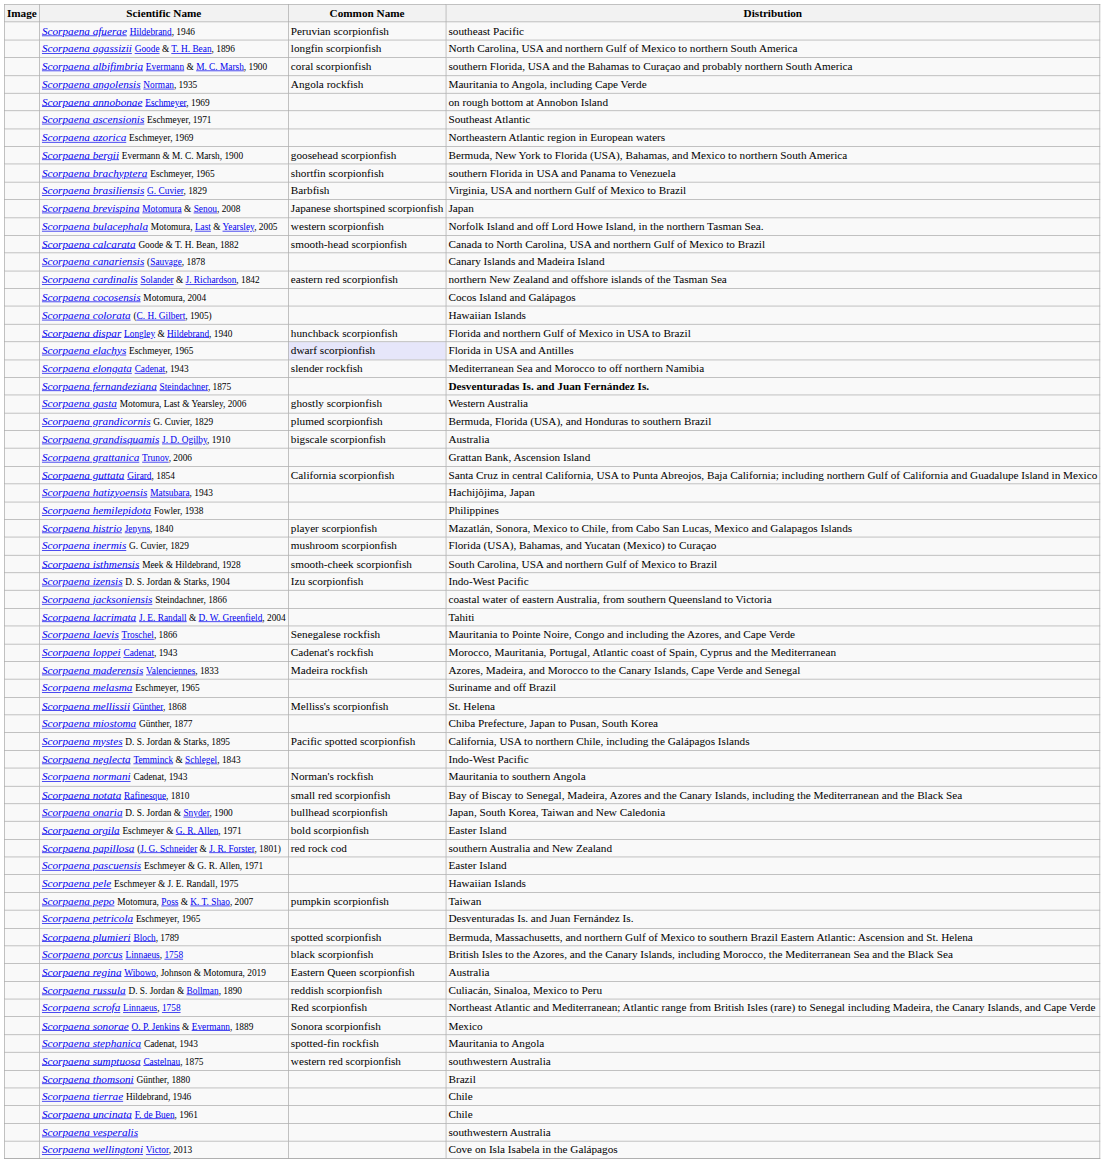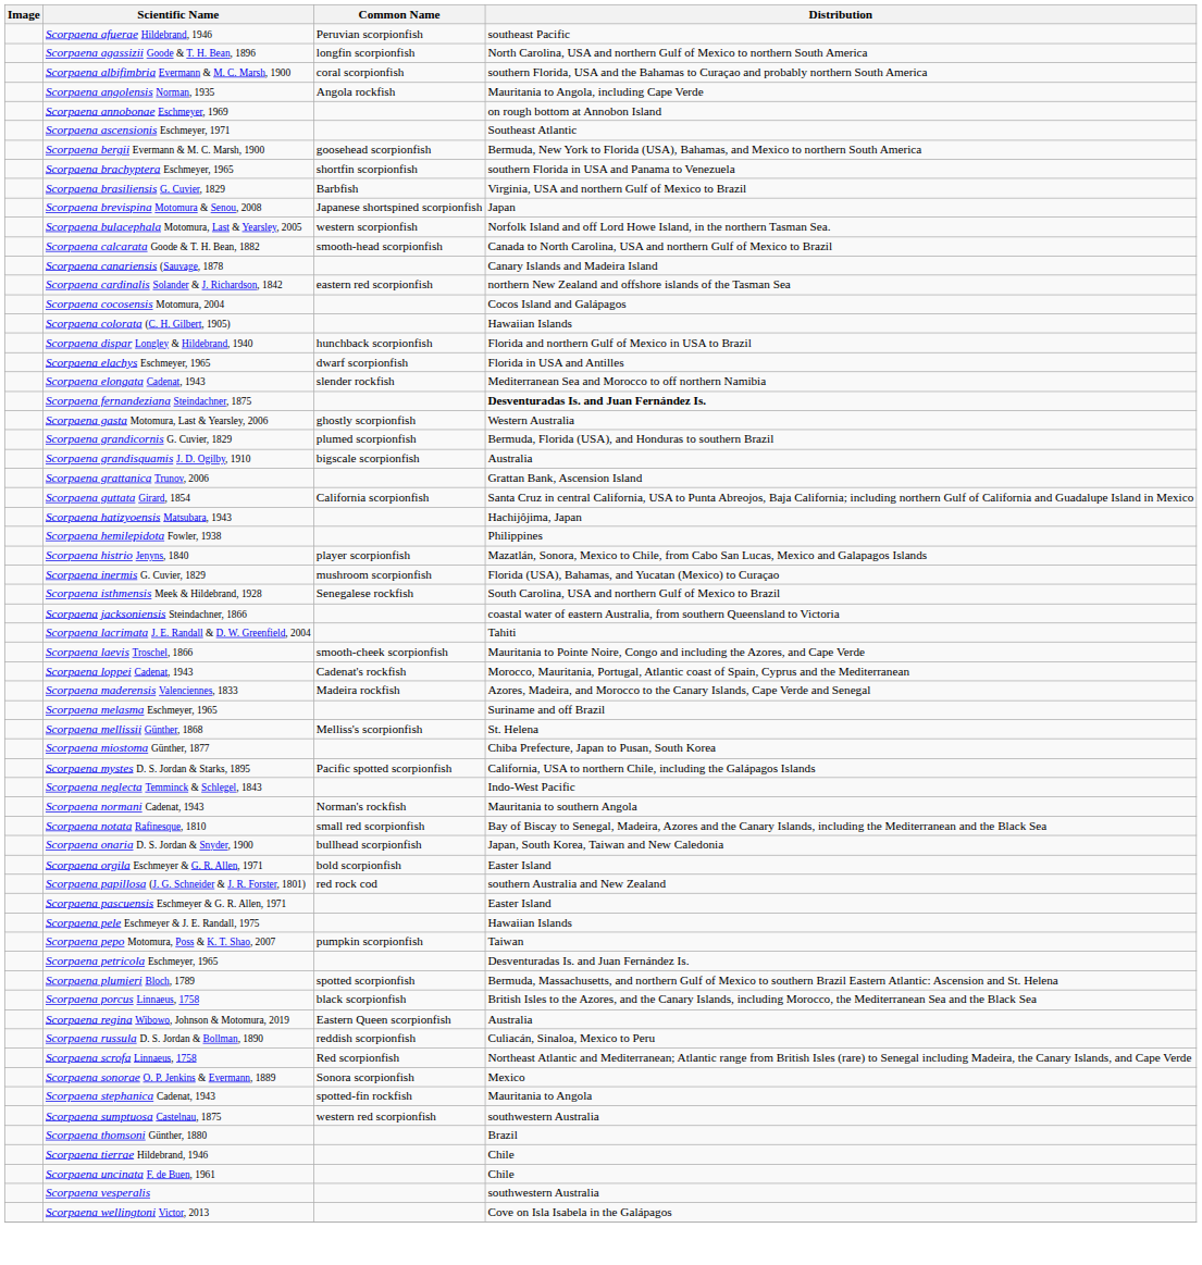 <table class="wikitable">
 <tr>
 <th>Image</th>
 <th>Scientific Name</th>
 <th>Common Name</th>
 <th>Distribution</th>
 </tr>
 <tr>
 <td></td>
 <td><em><a href='#'>Scorpaena afuerae</a></em> <small><a href='#'>Hildebrand</a>, 1946</small></td>
 <td>Peruvian scorpionfish</td>
 <td>southeast Pacific</td>
 </tr>
 <tr>
 <td></td>
 <td><em><a href='#'>Scorpaena agassizii</a></em> <small><a href='#'>Goode</a> & <a href='#'>T. H. Bean</a>, 1896</small></td>
 <td>longfin scorpionfish</td>
 <td>North Carolina, USA and northern Gulf of Mexico to northern South America</td>
 </tr>
 <tr>
 <td></td>
 <td><em><a href='#'>Scorpaena albifimbria</a></em> <small><a href='#'>Evermann</a> & <a href='#'>M. C. Marsh</a>, 1900</small></td>
 <td>coral scorpionfish</td>
 <td>southern Florida, USA and the Bahamas to Curaçao and probably northern South America</td>
 </tr>
 <tr>
 <td></td>
 <td><em><a href='#'>Scorpaena angolensis</a></em> <small><a href='#'>Norman</a>, 1935</small></td>
 <td>Angola rockfish</td>
 <td>Mauritania to Angola, including Cape Verde</td>
 </tr>
 <tr>
 <td></td>
 <td><em><a href='#'>Scorpaena annobonae</a></em> <small><a href='#'>Eschmeyer</a>, 1969</small></td>
 <td></td>
 <td>on rough bottom at Annobon Island</td>
 </tr>
 <tr>
 <td></td>
 <td><em><a href='#'>Scorpaena ascensionis</a></em> <small>Eschmeyer, 1971</small></td>
 <td></td>
 <td>Southeast Atlantic</td>
-</tr>
-<tr>
-<td></td>
-<td><em><a href='#'>Scorpaena azorica</a></em> <small>Eschmeyer, 1969</small></td>
-<td></td>
-<td>Northeastern Atlantic region in European waters</td>
 </tr>
 <tr>
 <td></td>
 <td><em><a href='#'>Scorpaena bergii</a></em> <small>Evermann & M. C. Marsh, 1900</small></td>
 <td>goosehead scorpionfish</td>
 <td>Bermuda, New York to Florida (USA), Bahamas, and Mexico to northern South America</td>
 </tr>
 <tr>
 <td></td>
 <td><em><a href='#'>Scorpaena brachyptera</a></em> <small>Eschmeyer, 1965</small></td>
 <td>shortfin scorpionfish</td>
 <td>southern Florida in USA and Panama to Venezuela</td>
 </tr>
 <tr>
 <td></td>
 <td><em><a href='#'>Scorpaena brasiliensis</a></em> <small><a href='#'>G. Cuvier</a>, 1829</small></td>
 <td>Barbfish</td>
 <td>Virginia, USA and northern Gulf of Mexico to Brazil</td>
 </tr>
 <tr>
 <td></td>
 <td><em><a href='#'>Scorpaena brevispina</a></em> <small><a href='#'>Motomura</a> & <a href='#'>Senou</a>, 2008</small></td>
 <td>Japanese shortspined scorpionfish</td>
 <td>Japan</td>
 </tr>
 <tr>
 <td></td>
 <td><em><a href='#'>Scorpaena bulacephala</a></em> <small>Motomura, <a href='#'>Last</a> & <a href='#'>Yearsley</a>, 2005</small></td>
 <td>western scorpionfish</td>
 <td>Norfolk Island and off Lord Howe Island, in the northern Tasman Sea.</td>
 </tr>
 <tr>
 <td></td>
 <td><em><a href='#'>Scorpaena calcarata</a></em> <small>Goode & T. H. Bean, 1882</small></td>
 <td>smooth-head scorpionfish</td>
 <td>Canada to North Carolina, USA and northern Gulf of Mexico to Brazil</td>
 </tr>
 <tr>
 <td></td>
 <td><em><a href='#'>Scorpaena canariensis</a></em> <small>(<a href='#'>Sauvage</a>, 1878</small></td>
 <td></td>
 <td>Canary Islands and Madeira Island</td>
 </tr>
 <tr>
 <td></td>
 <td><em><a href='#'>Scorpaena cardinalis</a></em> <small><a href='#'>Solander</a> & <a href='#'>J. Richardson</a>, 1842</small></td>
 <td>eastern red scorpionfish</td>
 <td>northern New Zealand and offshore islands of the Tasman Sea</td>
 </tr>
 <tr>
 <td></td>
 <td><em><a href='#'>Scorpaena cocosensis</a></em> <small>Motomura, 2004</small></td>
 <td></td>
 <td>Cocos Island and Galápagos</td>
 </tr>
 <tr>
 <td></td>
 <td><em><a href='#'>Scorpaena colorata</a></em> <small>(<a href='#'>C. H. Gilbert</a>, 1905)</small></td>
 <td></td>
 <td>Hawaiian Islands</td>
 </tr>
 <tr>
 <td></td>
 <td><em><a href='#'>Scorpaena dispar</a></em> <small><a href='#'>Longley</a> & <a href='#'>Hildebrand</a>, 1940</small></td>
 <td>hunchback scorpionfish</td>
 <td>Florida and northern Gulf of Mexico in USA to Brazil</td>
 </tr>
 <tr>
 <td></td>
 <td><em><a href='#'>Scorpaena elachys</a></em> <small>Eschmeyer, 1965</small></td>
-<td style="background: lavender;">dwarf scorpionfish</td>
+<td>dwarf scorpionfish</td>
 <td>Florida in USA and Antilles</td>
 </tr>
 <tr>
 <td></td>
 <td><em><a href='#'>Scorpaena elongata</a></em> <small><a href='#'>Cadenat</a>, 1943</small></td>
 <td>slender rockfish</td>
 <td>Mediterranean Sea and Morocco to off northern Namibia</td>
 </tr>
 <tr>
 <td></td>
 <td><em><a href='#'>Scorpaena fernandeziana</a></em> <small><a href='#'>Steindachner</a>, 1875</small></td>
 <td></td>
 <td><strong>Desventuradas Is. and Juan Fernández Is.</strong></td>
 </tr>
 <tr>
 <td></td>
 <td><em><a href='#'>Scorpaena gasta</a></em> <small>Motomura, Last & Yearsley, 2006</small></td>
 <td>ghostly scorpionfish</td>
 <td>Western Australia</td>
 </tr>
 <tr>
 <td></td>
 <td><em><a href='#'>Scorpaena grandicornis</a></em> <small>G. Cuvier, 1829</small></td>
 <td>plumed scorpionfish</td>
 <td>Bermuda, Florida (USA), and Honduras to southern Brazil</td>
 </tr>
 <tr>
 <td></td>
 <td><em><a href='#'>Scorpaena grandisquamis</a></em> <small><a href='#'>J. D. Ogilby</a>, 1910</small></td>
 <td>bigscale scorpionfish</td>
 <td>Australia</td>
 </tr>
 <tr>
 <td></td>
 <td><em><a href='#'>Scorpaena grattanica</a></em> <small><a href='#'>Trunov</a>, 2006</small></td>
 <td></td>
 <td>Grattan Bank, Ascension Island</td>
 </tr>
 <tr>
 <td></td>
 <td><em><a href='#'>Scorpaena guttata</a></em> <small><a href='#'>Girard</a>, 1854</small></td>
 <td>California scorpionfish</td>
 <td>Santa Cruz in central California, USA to Punta Abreojos, Baja California; including northern Gulf of California and Guadalupe Island in Mexico</td>
 </tr>
 <tr>
 <td></td>
 <td><em><a href='#'>Scorpaena hatizyoensis</a></em> <small><a href='#'>Matsubara</a>, 1943</small></td>
 <td></td>
 <td>Hachijôjima, Japan</td>
 </tr>
 <tr>
 <td></td>
 <td><em><a href='#'>Scorpaena hemilepidota</a></em> <small>Fowler, 1938</small></td>
 <td></td>
 <td>Philippines</td>
 </tr>
 <tr>
 <td></td>
 <td><em><a href='#'>Scorpaena histrio</a></em> <small><a href='#'>Jenyns</a>, 1840</small></td>
 <td>player scorpionfish</td>
 <td>Mazatlán, Sonora, Mexico to Chile, from Cabo San Lucas, Mexico and Galapagos Islands</td>
 </tr>
 <tr>
 <td></td>
 <td><em><a href='#'>Scorpaena inermis</a></em> <small>G. Cuvier, 1829</small></td>
 <td>mushroom scorpionfish</td>
 <td>Florida (USA), Bahamas, and Yucatan (Mexico) to Curaçao</td>
 </tr>
 <tr>
 <td></td>
 <td><em><a href='#'>Scorpaena isthmensis</a></em> <small>Meek & Hildebrand, 1928</small></td>
-<td>smooth-cheek scorpionfish</td>
+<td>Senegalese rockfish</td>
 <td>South Carolina, USA and northern Gulf of Mexico to Brazil</td>
-</tr>
-<tr>
-<td></td>
-<td><em><a href='#'>Scorpaena izensis</a></em> <small>D. S. Jordan & Starks, 1904</small></td>
-<td>Izu scorpionfish</td>
-<td>Indo-West Pacific</td>
 </tr>
 <tr>
 <td></td>
 <td><em><a href='#'>Scorpaena jacksoniensis</a></em> <small>Steindachner, 1866</small></td>
 <td></td>
 <td>coastal water of eastern Australia, from southern Queensland to Victoria</td>
 </tr>
 <tr>
 <td></td>
 <td><em><a href='#'>Scorpaena lacrimata</a></em> <small><a href='#'>J. E. Randall</a> & <a href='#'>D. W. Greenfield</a>, 2004</small></td>
 <td></td>
 <td>Tahiti</td>
 </tr>
 <tr>
 <td></td>
 <td><em><a href='#'>Scorpaena laevis</a></em> <small><a href='#'>Troschel</a>, 1866</small></td>
-<td>Senegalese rockfish</td>
+<td>smooth-cheek scorpionfish</td>
 <td>Mauritania to Pointe Noire, Congo and including the Azores, and Cape Verde</td>
 </tr>
 <tr>
 <td></td>
 <td><em><a href='#'>Scorpaena loppei</a></em> <small><a href='#'>Cadenat</a>, 1943</small></td>
 <td>Cadenat's rockfish</td>
 <td>Morocco, Mauritania, Portugal, Atlantic coast of Spain, Cyprus and the Mediterranean</td>
 </tr>
 <tr>
 <td></td>
 <td><em><a href='#'>Scorpaena maderensis</a></em> <small><a href='#'>Valenciennes</a>, 1833</small></td>
 <td>Madeira rockfish</td>
 <td>Azores, Madeira, and Morocco to the Canary Islands, Cape Verde and Senegal</td>
 </tr>
 <tr>
 <td></td>
 <td><em><a href='#'>Scorpaena melasma</a></em> <small>Eschmeyer, 1965</small></td>
 <td></td>
 <td>Suriname and off Brazil</td>
 </tr>
 <tr>
 <td></td>
 <td><em><a href='#'>Scorpaena mellissii</a></em> <small><a href='#'>Günther</a>, 1868</small></td>
 <td>Melliss's scorpionfish</td>
 <td>St. Helena</td>
 </tr>
 <tr>
 <td></td>
 <td><em><a href='#'>Scorpaena miostoma</a></em> <small>Günther, 1877</small></td>
 <td></td>
 <td>Chiba Prefecture, Japan to Pusan, South Korea</td>
 </tr>
 <tr>
 <td></td>
 <td><em><a href='#'>Scorpaena mystes</a></em> <small>D. S. Jordan & Starks, 1895</small></td>
 <td>Pacific spotted scorpionfish</td>
 <td>California, USA to northern Chile, including the Galápagos Islands</td>
 </tr>
 <tr>
 <td></td>
 <td><em><a href='#'>Scorpaena neglecta</a></em> <small><a href='#'>Temminck</a> & <a href='#'>Schlegel</a>, 1843</small></td>
 <td></td>
 <td>Indo-West Pacific</td>
 </tr>
 <tr>
 <td></td>
 <td><em><a href='#'>Scorpaena normani</a></em> <small>Cadenat, 1943</small></td>
 <td>Norman's rockfish</td>
 <td>Mauritania to southern Angola</td>
 </tr>
 <tr>
 <td></td>
 <td><em><a href='#'>Scorpaena notata</a></em> <small><a href='#'>Rafinesque</a>, 1810</small></td>
 <td>small red scorpionfish</td>
 <td>Bay of Biscay to Senegal, Madeira, Azores and the Canary Islands, including the Mediterranean and the Black Sea</td>
 </tr>
 <tr>
 <td></td>
 <td><em><a href='#'>Scorpaena onaria</a></em> <small>D. S. Jordan & <a href='#'>Snyder</a>, 1900</small></td>
 <td>bullhead scorpionfish</td>
 <td>Japan, South Korea, Taiwan and New Caledonia</td>
 </tr>
 <tr>
 <td></td>
 <td><em><a href='#'>Scorpaena orgila</a></em> <small>Eschmeyer & <a href='#'>G. R. Allen</a>, 1971</small></td>
 <td>bold scorpionfish</td>
 <td>Easter Island</td>
 </tr>
 <tr>
 <td></td>
 <td><em><a href='#'>Scorpaena papillosa</a></em> <small>(<a href='#'>J. G. Schneider</a> & <a href='#'>J. R. Forster</a>, 1801)</small></td>
 <td>red rock cod</td>
 <td>southern Australia and New Zealand</td>
 </tr>
 <tr>
 <td></td>
 <td><em><a href='#'>Scorpaena pascuensis</a></em> <small>Eschmeyer & G. R. Allen, 1971</small></td>
 <td></td>
 <td>Easter Island</td>
 </tr>
 <tr>
 <td></td>
 <td><em><a href='#'>Scorpaena pele</a></em> <small>Eschmeyer & J. E. Randall, 1975</small></td>
 <td></td>
 <td>Hawaiian Islands</td>
 </tr>
 <tr>
 <td></td>
 <td><em><a href='#'>Scorpaena pepo</a></em> <small>Motomura, <a href='#'>Poss</a> & <a href='#'>K. T. Shao</a>, 2007</small></td>
 <td>pumpkin scorpionfish</td>
 <td>Taiwan</td>
 </tr>
 <tr>
 <td></td>
 <td><em><a href='#'>Scorpaena petricola</a></em> <small>Eschmeyer, 1965</small></td>
 <td></td>
 <td>Desventuradas Is. and Juan Fernández Is.</td>
 </tr>
 <tr>
 <td></td>
 <td><em><a href='#'>Scorpaena plumieri</a></em> <small><a href='#'>Bloch</a>, 1789</small></td>
 <td>spotted scorpionfish</td>
 <td>Bermuda, Massachusetts, and northern Gulf of Mexico to southern Brazil Eastern Atlantic: Ascension and St. Helena</td>
 </tr>
 <tr>
 <td></td>
 <td><em><a href='#'>Scorpaena porcus</a></em> <small><a href='#'>Linnaeus</a>, <a href='#'>1758</a></small></td>
 <td>black scorpionfish</td>
 <td>British Isles to the Azores, and the Canary Islands, including Morocco, the Mediterranean Sea and the Black Sea</td>
 </tr>
 <tr>
 <td></td>
 <td><em><a href='#'>Scorpaena regina</a></em> <small><a href='#'>Wibowo</a>, Johnson & Motomura, 2019</small></td>
 <td>Eastern Queen scorpionfish</td>
 <td>Australia</td>
 </tr>
 <tr>
 <td></td>
 <td><em><a href='#'>Scorpaena russula</a></em> <small>D. S. Jordan & <a href='#'>Bollman</a>, 1890</small></td>
 <td>reddish scorpionfish</td>
 <td>Culiacán, Sinaloa, Mexico to Peru</td>
 </tr>
 <tr>
 <td></td>
 <td><em><a href='#'>Scorpaena scrofa</a></em> <small><a href='#'>Linnaeus</a>, <a href='#'>1758</a></small></td>
 <td>Red scorpionfish</td>
 <td>Northeast Atlantic and Mediterranean; Atlantic range from British Isles (rare) to Senegal including Madeira, the Canary Islands, and Cape Verde</td>
 </tr>
 <tr>
 <td></td>
 <td><em><a href='#'>Scorpaena sonorae</a></em> <small><a href='#'>O. P. Jenkins</a> & <a href='#'>Evermann</a>, 1889</small></td>
 <td>Sonora scorpionfish</td>
 <td>Mexico</td>
 </tr>
 <tr>
 <td></td>
 <td><em><a href='#'>Scorpaena stephanica</a></em> <small>Cadenat, 1943</small></td>
 <td>spotted-fin rockfish</td>
 <td>Mauritania to Angola</td>
 </tr>
 <tr>
 <td></td>
 <td><em><a href='#'>Scorpaena sumptuosa</a></em> <small><a href='#'>Castelnau</a>, 1875</small></td>
 <td>western red scorpionfish</td>
 <td>southwestern Australia</td>
 </tr>
 <tr>
 <td></td>
 <td><em><a href='#'>Scorpaena thomsoni</a></em> <small>Günther, 1880</small></td>
 <td></td>
 <td>Brazil</td>
 </tr>
 <tr>
 <td></td>
 <td><em><a href='#'>Scorpaena tierrae</a></em> <small>Hildebrand, 1946</small></td>
 <td></td>
 <td>Chile</td>
 </tr>
 <tr>
 <td></td>
 <td><em><a href='#'>Scorpaena uncinata</a></em> <small><a href='#'>F. de Buen</a>, 1961</small></td>
 <td></td>
 <td>Chile</td>
 </tr>
 <tr>
 <td></td>
 <td><em><a href='#'>Scorpaena vesperalis</a></em> </td>
 <td></td>
 <td>southwestern Australia</td>
 </tr>
 <tr>
 <td></td>
 <td><em><a href='#'>Scorpaena wellingtoni</a></em> <small><a href='#'>Victor</a>, 2013</small></td>
 <td></td>
 <td>Cove on Isla Isabela in the Galápagos</td>
 </tr>
 <tr>
 </tr>
 </table>
